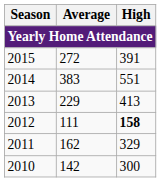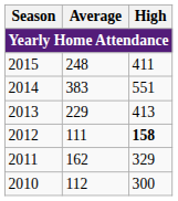 <table class="wikitable">
 <tr>
 <th>Season</th>
 <th>Average</th>
 <th>High</th>
 </tr>
 <tr>
 <th colspan=3 style="background:#531C79; color:#FFFFFF;">Yearly Home Attendance</th>
 </tr>
 <tr>
 <td>2015</td>
-<td>272</td>
-<td>391</td>
+<td>248</td>
+<td>411</td>
 </tr>
 <tr>
 <td>2014</td>
 <td>383</td>
 <td>551</td>
 </tr>
 <tr>
 <td>2013</td>
 <td>229</td>
 <td>413</td>
 </tr>
 <tr>
 <td>2012</td>
 <td>111</td>
 <td><strong>158</strong></td>
 </tr>
 <tr>
 <td>2011</td>
 <td>162</td>
 <td>329</td>
 </tr>
 <tr>
 <td>2010</td>
-<td>142</td>
+<td>112</td>
 <td>300</td>
 </tr>
 </table>
